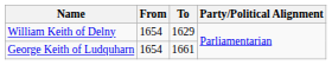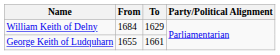 <table class="wikitable">
 <tr>
 <th>Name</th>
 <th>From</th>
 <th>To</th>
 <th>Party/Political Alignment</th>
 </tr>
 <tr>
 <td><a href='#'>William Keith of Delny</a></td>
-<td>1654</td>
+<td>1684</td>
 <td>1629</td>
 <td rowspan="2"><a href='#'>Parliamentarian</a></td>
 </tr>
 <tr>
 <td><a href='#'>George Keith of Ludquharn</a></td>
-<td>1654</td>
+<td>1655</td>
 <td>1661</td>
 </tr>
 </table>
